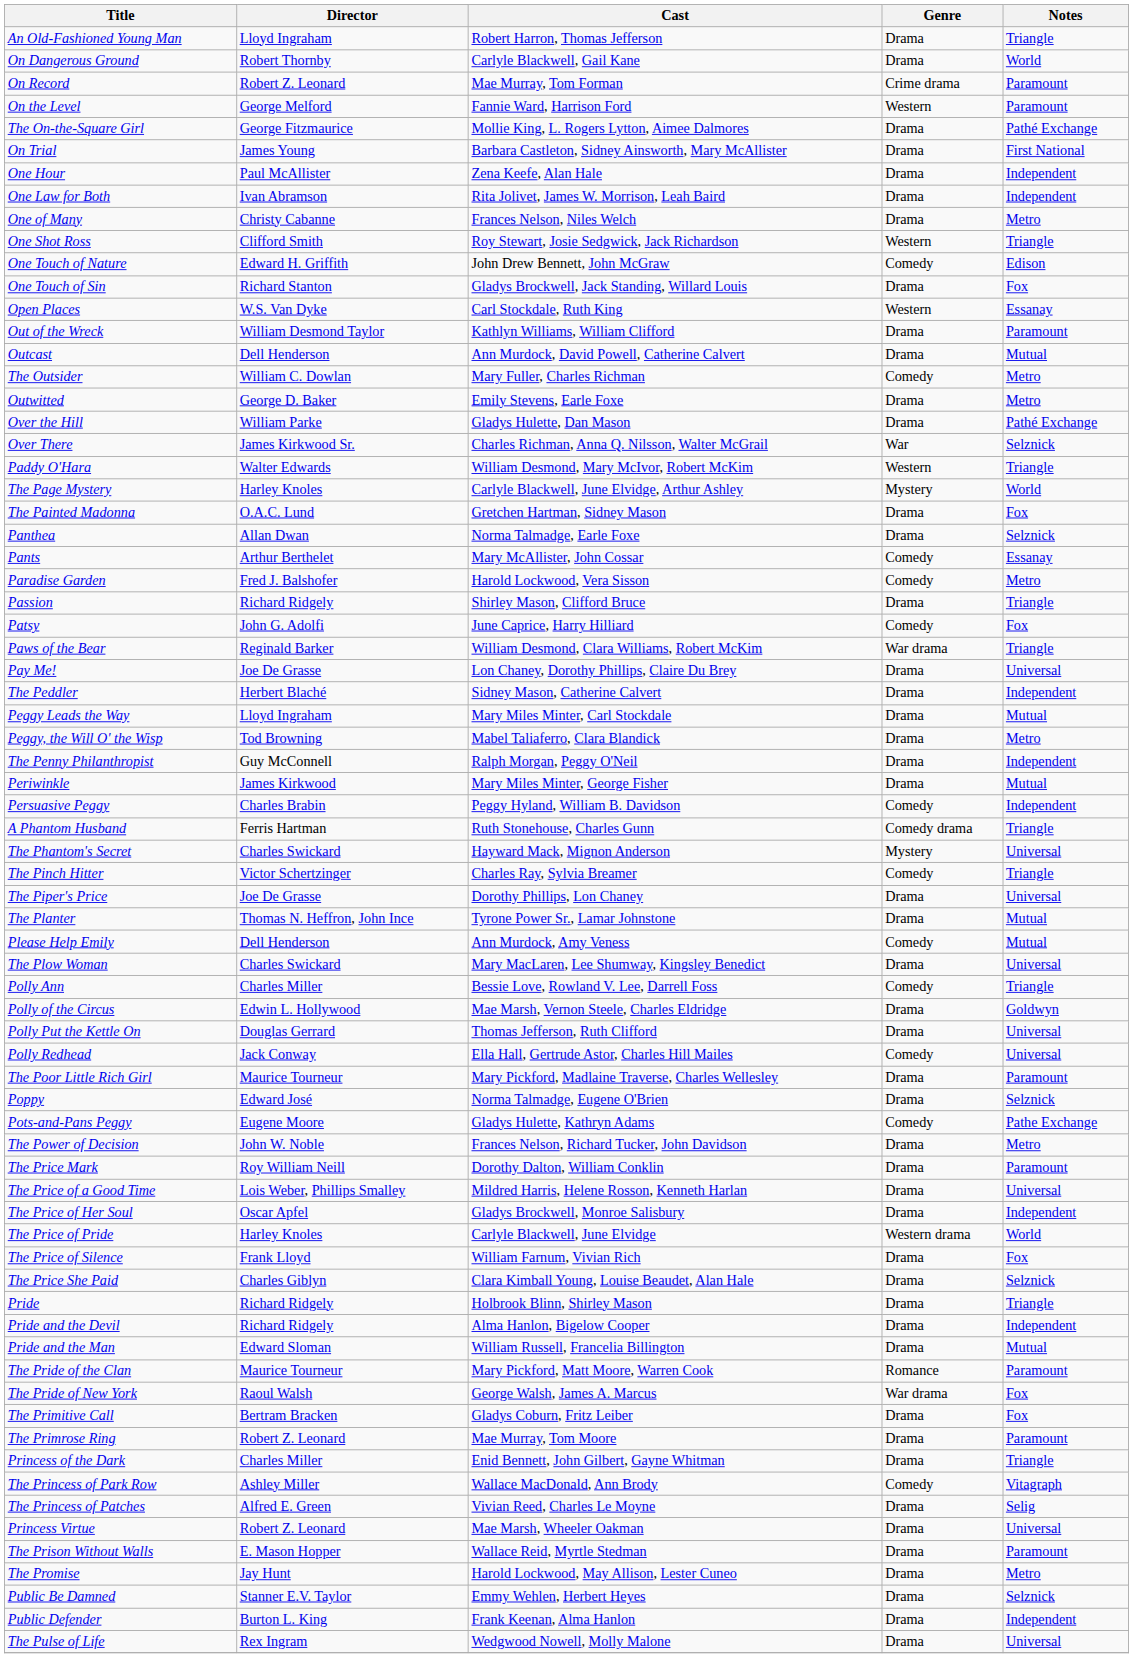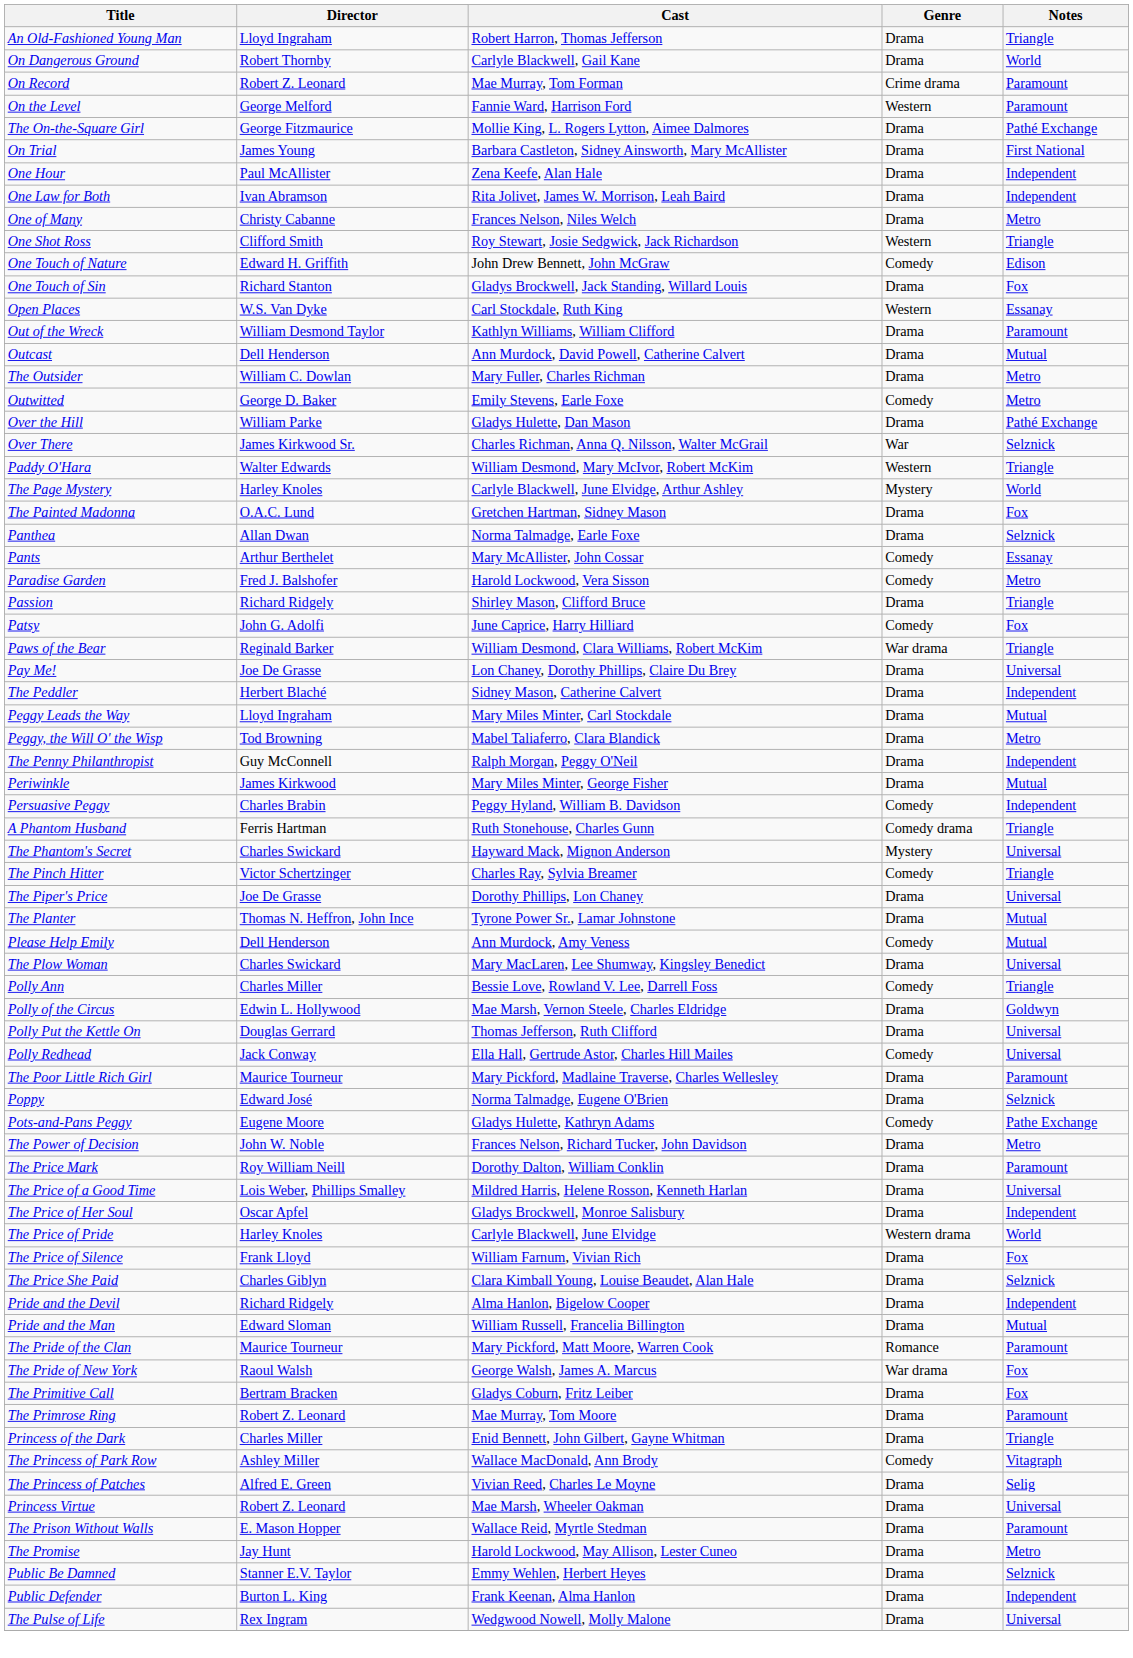 <table class="wikitable" width= "100%">
 <tr>
 <th>Title</th>
 <th>Director</th>
 <th>Cast</th>
 <th>Genre</th>
 <th>Notes</th>
 </tr>
 <tr>
 <td><em><a href='#'>An Old-Fashioned Young Man</a></em></td>
 <td><a href='#'>Lloyd Ingraham</a></td>
 <td><a href='#'>Robert Harron</a>, <a href='#'>Thomas Jefferson</a></td>
 <td>Drama</td>
 <td><a href='#'>Triangle</a></td>
 </tr>
 <tr>
 <td><em><a href='#'>On Dangerous Ground</a></em></td>
 <td><a href='#'>Robert Thornby</a></td>
 <td><a href='#'>Carlyle Blackwell</a>, <a href='#'>Gail Kane</a></td>
 <td>Drama</td>
 <td><a href='#'>World</a></td>
 </tr>
 <tr>
 <td><em><a href='#'>On Record</a></em></td>
 <td><a href='#'>Robert Z. Leonard</a></td>
 <td><a href='#'>Mae Murray</a>, <a href='#'>Tom Forman</a></td>
 <td>Crime drama</td>
 <td><a href='#'>Paramount</a></td>
 </tr>
 <tr>
 <td><em><a href='#'>On the Level</a></em></td>
 <td><a href='#'>George Melford</a></td>
 <td><a href='#'>Fannie Ward</a>, <a href='#'>Harrison Ford</a></td>
 <td>Western</td>
 <td><a href='#'>Paramount</a></td>
 </tr>
 <tr>
 <td><em><a href='#'>The On-the-Square Girl</a></em></td>
 <td><a href='#'>George Fitzmaurice</a></td>
 <td><a href='#'>Mollie King</a>, <a href='#'>L. Rogers Lytton</a>, <a href='#'>Aimee Dalmores</a></td>
 <td>Drama</td>
 <td><a href='#'>Pathé Exchange</a></td>
 </tr>
 <tr>
 <td><em><a href='#'>On Trial</a></em></td>
 <td><a href='#'>James Young</a></td>
 <td><a href='#'>Barbara Castleton</a>, <a href='#'>Sidney Ainsworth</a>, <a href='#'>Mary McAllister</a></td>
 <td>Drama</td>
 <td><a href='#'>First National</a></td>
 </tr>
 <tr>
 <td><em><a href='#'>One Hour</a></em></td>
 <td><a href='#'>Paul McAllister</a></td>
 <td><a href='#'>Zena Keefe</a>, <a href='#'>Alan Hale</a></td>
 <td>Drama</td>
 <td><a href='#'>Independent</a></td>
 </tr>
 <tr>
 <td><em><a href='#'>One Law for Both</a></em></td>
 <td><a href='#'>Ivan Abramson</a></td>
 <td><a href='#'>Rita Jolivet</a>, <a href='#'>James W. Morrison</a>, <a href='#'>Leah Baird</a></td>
 <td>Drama</td>
 <td><a href='#'>Independent</a></td>
 </tr>
 <tr>
 <td><em><a href='#'>One of Many</a></em></td>
 <td><a href='#'>Christy Cabanne</a></td>
 <td><a href='#'>Frances Nelson</a>, <a href='#'>Niles Welch</a></td>
 <td>Drama</td>
 <td><a href='#'>Metro</a></td>
 </tr>
 <tr>
 <td><em><a href='#'>One Shot Ross</a></em></td>
 <td><a href='#'>Clifford Smith</a></td>
 <td><a href='#'>Roy Stewart</a>, <a href='#'>Josie Sedgwick</a>, <a href='#'>Jack Richardson</a></td>
 <td>Western</td>
 <td><a href='#'>Triangle</a></td>
 </tr>
 <tr>
 <td><em><a href='#'>One Touch of Nature</a></em></td>
 <td><a href='#'>Edward H. Griffith</a></td>
 <td>John Drew Bennett, <a href='#'>John McGraw</a></td>
 <td>Comedy</td>
 <td><a href='#'>Edison</a></td>
 </tr>
 <tr>
 <td><em><a href='#'>One Touch of Sin</a></em></td>
 <td><a href='#'>Richard Stanton</a></td>
 <td><a href='#'>Gladys Brockwell</a>, <a href='#'>Jack Standing</a>, <a href='#'>Willard Louis</a></td>
 <td>Drama</td>
 <td><a href='#'>Fox</a></td>
 </tr>
 <tr>
 <td><em><a href='#'>Open Places</a></em></td>
 <td><a href='#'>W.S. Van Dyke</a></td>
 <td><a href='#'>Carl Stockdale</a>, <a href='#'>Ruth King</a></td>
 <td>Western</td>
 <td><a href='#'>Essanay</a></td>
 </tr>
 <tr>
 <td><em><a href='#'>Out of the Wreck</a></em></td>
 <td><a href='#'>William Desmond Taylor</a></td>
 <td><a href='#'>Kathlyn Williams</a>, <a href='#'>William Clifford</a></td>
 <td>Drama</td>
 <td><a href='#'>Paramount</a></td>
 </tr>
 <tr>
 <td><em><a href='#'>Outcast</a></em></td>
 <td><a href='#'>Dell Henderson</a></td>
 <td><a href='#'>Ann Murdock</a>, <a href='#'>David Powell</a>, <a href='#'>Catherine Calvert</a></td>
 <td>Drama</td>
 <td><a href='#'>Mutual</a></td>
 </tr>
 <tr>
 <td><em><a href='#'>The Outsider</a></em></td>
 <td><a href='#'>William C. Dowlan</a></td>
 <td><a href='#'>Mary Fuller</a>, <a href='#'>Charles Richman</a></td>
-<td>Comedy</td>
+<td>Drama</td>
 <td><a href='#'>Metro</a></td>
 </tr>
 <tr>
 <td><em><a href='#'>Outwitted</a></em></td>
 <td><a href='#'>George D. Baker</a></td>
 <td><a href='#'>Emily Stevens</a>, <a href='#'>Earle Foxe</a></td>
-<td>Drama</td>
+<td>Comedy</td>
 <td><a href='#'>Metro</a></td>
 </tr>
 <tr>
 <td><em><a href='#'>Over the Hill</a></em></td>
 <td><a href='#'>William Parke</a></td>
 <td><a href='#'>Gladys Hulette</a>, <a href='#'>Dan Mason</a></td>
 <td>Drama</td>
 <td><a href='#'>Pathé Exchange</a></td>
 </tr>
 <tr>
 <td><em><a href='#'>Over There</a></em></td>
 <td><a href='#'>James Kirkwood Sr.</a></td>
 <td><a href='#'>Charles Richman</a>, <a href='#'>Anna Q. Nilsson</a>, <a href='#'>Walter McGrail</a></td>
 <td>War</td>
 <td><a href='#'>Selznick</a></td>
 </tr>
 <tr>
 <td><em><a href='#'>Paddy O'Hara</a></em></td>
 <td><a href='#'>Walter Edwards</a></td>
 <td><a href='#'>William Desmond</a>, <a href='#'>Mary McIvor</a>, <a href='#'>Robert McKim</a></td>
 <td>Western</td>
 <td><a href='#'>Triangle</a></td>
 </tr>
 <tr>
 <td><em><a href='#'>The Page Mystery</a></em></td>
 <td><a href='#'>Harley Knoles</a></td>
 <td><a href='#'>Carlyle Blackwell</a>, <a href='#'>June Elvidge</a>, <a href='#'>Arthur Ashley</a></td>
 <td>Mystery</td>
 <td><a href='#'>World</a></td>
 </tr>
 <tr>
 <td><em><a href='#'>The Painted Madonna</a></em></td>
 <td><a href='#'>O.A.C. Lund</a></td>
 <td><a href='#'>Gretchen Hartman</a>, <a href='#'>Sidney Mason</a></td>
 <td>Drama</td>
 <td><a href='#'>Fox</a></td>
 </tr>
 <tr>
 <td><em><a href='#'>Panthea</a></em></td>
 <td><a href='#'>Allan Dwan</a></td>
 <td><a href='#'>Norma Talmadge</a>, <a href='#'>Earle Foxe</a></td>
 <td>Drama</td>
 <td><a href='#'>Selznick</a></td>
 </tr>
 <tr>
 <td><em><a href='#'>Pants</a></em></td>
 <td><a href='#'>Arthur Berthelet</a></td>
 <td><a href='#'>Mary McAllister</a>, <a href='#'>John Cossar</a></td>
 <td>Comedy</td>
 <td><a href='#'>Essanay</a></td>
 </tr>
 <tr>
 <td><em><a href='#'>Paradise Garden</a></em></td>
 <td><a href='#'>Fred J. Balshofer</a></td>
 <td><a href='#'>Harold Lockwood</a>, <a href='#'>Vera Sisson</a></td>
 <td>Comedy</td>
 <td><a href='#'>Metro</a></td>
 </tr>
 <tr>
 <td><em><a href='#'>Passion</a></em></td>
 <td><a href='#'>Richard Ridgely</a></td>
 <td><a href='#'>Shirley Mason</a>, <a href='#'>Clifford Bruce</a></td>
 <td>Drama</td>
 <td><a href='#'>Triangle</a></td>
 </tr>
 <tr>
 <td><em><a href='#'>Patsy</a></em></td>
 <td><a href='#'>John G. Adolfi</a></td>
 <td><a href='#'>June Caprice</a>, <a href='#'>Harry Hilliard</a></td>
 <td>Comedy</td>
 <td><a href='#'>Fox</a></td>
 </tr>
 <tr>
 <td><em><a href='#'>Paws of the Bear</a></em></td>
 <td><a href='#'>Reginald Barker</a></td>
 <td><a href='#'>William Desmond</a>, <a href='#'>Clara Williams</a>, <a href='#'>Robert McKim</a></td>
 <td>War drama</td>
 <td><a href='#'>Triangle</a></td>
 </tr>
 <tr>
 <td><em><a href='#'>Pay Me!</a></em></td>
 <td><a href='#'>Joe De Grasse</a></td>
 <td><a href='#'>Lon Chaney</a>, <a href='#'>Dorothy Phillips</a>, <a href='#'>Claire Du Brey</a></td>
 <td>Drama</td>
 <td><a href='#'>Universal</a></td>
 </tr>
 <tr>
 <td><em><a href='#'>The Peddler</a></em></td>
 <td><a href='#'>Herbert Blaché</a></td>
 <td><a href='#'>Sidney Mason</a>, <a href='#'>Catherine Calvert</a></td>
 <td>Drama</td>
 <td><a href='#'>Independent</a></td>
 </tr>
 <tr>
 <td><em><a href='#'>Peggy Leads the Way</a></em></td>
 <td><a href='#'>Lloyd Ingraham</a></td>
 <td><a href='#'>Mary Miles Minter</a>, <a href='#'>Carl Stockdale</a></td>
 <td>Drama</td>
 <td><a href='#'>Mutual</a></td>
 </tr>
 <tr>
 <td><em><a href='#'>Peggy, the Will O' the Wisp</a></em></td>
 <td><a href='#'>Tod Browning</a></td>
 <td><a href='#'>Mabel Taliaferro</a>, <a href='#'>Clara Blandick</a></td>
 <td>Drama</td>
 <td><a href='#'>Metro</a></td>
 </tr>
 <tr>
 <td><em><a href='#'>The Penny Philanthropist</a></em></td>
 <td>Guy McConnell</td>
 <td><a href='#'>Ralph Morgan</a>, <a href='#'>Peggy O'Neil</a></td>
 <td>Drama</td>
 <td><a href='#'>Independent</a></td>
 </tr>
 <tr>
 <td><em><a href='#'>Periwinkle</a></em></td>
 <td><a href='#'>James Kirkwood</a></td>
 <td><a href='#'>Mary Miles Minter</a>, <a href='#'>George Fisher</a></td>
 <td>Drama</td>
 <td><a href='#'>Mutual</a></td>
 </tr>
 <tr>
 <td><em><a href='#'>Persuasive Peggy</a></em></td>
 <td><a href='#'>Charles Brabin</a></td>
 <td><a href='#'>Peggy Hyland</a>, <a href='#'>William B. Davidson</a></td>
 <td>Comedy</td>
 <td><a href='#'>Independent</a></td>
 </tr>
 <tr>
 <td><em><a href='#'>A Phantom Husband</a></em></td>
 <td>Ferris Hartman</td>
 <td><a href='#'>Ruth Stonehouse</a>, <a href='#'>Charles Gunn</a></td>
 <td>Comedy drama</td>
 <td><a href='#'>Triangle</a></td>
 </tr>
 <tr>
 <td><em><a href='#'>The Phantom's Secret</a></em></td>
 <td><a href='#'>Charles Swickard</a></td>
 <td><a href='#'>Hayward Mack</a>, <a href='#'>Mignon Anderson</a></td>
 <td>Mystery</td>
 <td><a href='#'>Universal</a></td>
 </tr>
 <tr>
 <td><em><a href='#'>The Pinch Hitter</a></em></td>
 <td><a href='#'>Victor Schertzinger</a></td>
 <td><a href='#'>Charles Ray</a>, <a href='#'>Sylvia Breamer</a></td>
 <td>Comedy</td>
 <td><a href='#'>Triangle</a></td>
 </tr>
 <tr>
 <td><em><a href='#'>The Piper's Price</a></em></td>
 <td><a href='#'>Joe De Grasse</a></td>
 <td><a href='#'>Dorothy Phillips</a>, <a href='#'>Lon Chaney</a></td>
 <td>Drama</td>
 <td><a href='#'>Universal</a></td>
 </tr>
 <tr>
 <td><em><a href='#'>The Planter</a></em></td>
 <td><a href='#'>Thomas N. Heffron</a>, <a href='#'>John Ince</a></td>
 <td><a href='#'>Tyrone Power Sr.</a>, <a href='#'>Lamar Johnstone</a></td>
 <td>Drama</td>
 <td><a href='#'>Mutual</a></td>
 </tr>
 <tr>
 <td><em><a href='#'>Please Help Emily</a></em></td>
 <td><a href='#'>Dell Henderson</a></td>
 <td><a href='#'>Ann Murdock</a>, <a href='#'>Amy Veness</a></td>
 <td>Comedy</td>
 <td><a href='#'>Mutual</a></td>
 </tr>
 <tr>
 <td><em><a href='#'>The Plow Woman</a></em></td>
 <td><a href='#'>Charles Swickard</a></td>
 <td><a href='#'>Mary MacLaren</a>, <a href='#'>Lee Shumway</a>, <a href='#'>Kingsley Benedict</a></td>
 <td>Drama</td>
 <td><a href='#'>Universal</a></td>
 </tr>
 <tr>
 <td><em><a href='#'>Polly Ann</a></em></td>
 <td><a href='#'>Charles Miller</a></td>
 <td><a href='#'>Bessie Love</a>, <a href='#'>Rowland V. Lee</a>, <a href='#'>Darrell Foss</a></td>
 <td>Comedy</td>
 <td><a href='#'>Triangle</a></td>
 </tr>
 <tr>
 <td><em><a href='#'>Polly of the Circus</a></em></td>
 <td><a href='#'>Edwin L. Hollywood</a></td>
 <td><a href='#'>Mae Marsh</a>, <a href='#'>Vernon Steele</a>, <a href='#'>Charles Eldridge</a></td>
 <td>Drama</td>
 <td><a href='#'>Goldwyn</a></td>
 </tr>
 <tr>
 <td><em><a href='#'>Polly Put the Kettle On</a></em></td>
 <td><a href='#'>Douglas Gerrard</a></td>
 <td><a href='#'>Thomas Jefferson</a>, <a href='#'>Ruth Clifford</a></td>
 <td>Drama</td>
 <td><a href='#'>Universal</a></td>
 </tr>
 <tr>
 <td><em><a href='#'>Polly Redhead</a></em></td>
 <td><a href='#'>Jack Conway</a></td>
 <td><a href='#'>Ella Hall</a>, <a href='#'>Gertrude Astor</a>, <a href='#'>Charles Hill Mailes</a></td>
 <td>Comedy</td>
 <td><a href='#'>Universal</a></td>
 </tr>
 <tr>
 <td><em><a href='#'>The Poor Little Rich Girl</a></em></td>
 <td><a href='#'>Maurice Tourneur</a></td>
 <td><a href='#'>Mary Pickford</a>, <a href='#'>Madlaine Traverse</a>, <a href='#'>Charles Wellesley</a></td>
 <td>Drama</td>
 <td><a href='#'>Paramount</a></td>
 </tr>
 <tr>
 <td><em><a href='#'>Poppy</a></em></td>
 <td><a href='#'>Edward José</a></td>
 <td><a href='#'>Norma Talmadge</a>, <a href='#'>Eugene O'Brien</a></td>
 <td>Drama</td>
 <td><a href='#'>Selznick</a></td>
 </tr>
 <tr>
 <td><em><a href='#'>Pots-and-Pans Peggy</a></em></td>
 <td><a href='#'>Eugene Moore</a></td>
 <td><a href='#'>Gladys Hulette</a>, <a href='#'>Kathryn Adams</a></td>
 <td>Comedy</td>
 <td><a href='#'>Pathe Exchange</a></td>
 </tr>
 <tr>
 <td><em><a href='#'>The Power of Decision</a></em></td>
 <td><a href='#'>John W. Noble</a></td>
 <td><a href='#'>Frances Nelson</a>, <a href='#'>Richard Tucker</a>, <a href='#'>John Davidson</a></td>
 <td>Drama</td>
 <td><a href='#'>Metro</a></td>
 </tr>
 <tr>
 <td><em><a href='#'>The Price Mark</a></em></td>
 <td><a href='#'>Roy William Neill</a></td>
 <td><a href='#'>Dorothy Dalton</a>, <a href='#'>William Conklin</a></td>
 <td>Drama</td>
 <td><a href='#'>Paramount</a></td>
 </tr>
 <tr>
 <td><em><a href='#'>The Price of a Good Time</a></em></td>
 <td><a href='#'>Lois Weber</a>, <a href='#'>Phillips Smalley</a></td>
 <td><a href='#'>Mildred Harris</a>, <a href='#'>Helene Rosson</a>, <a href='#'>Kenneth Harlan</a></td>
 <td>Drama</td>
 <td><a href='#'>Universal</a></td>
 </tr>
 <tr>
 <td><em><a href='#'>The Price of Her Soul</a></em></td>
 <td><a href='#'>Oscar Apfel</a></td>
 <td><a href='#'>Gladys Brockwell</a>, <a href='#'>Monroe Salisbury</a></td>
 <td>Drama</td>
 <td><a href='#'>Independent</a></td>
 </tr>
 <tr>
 <td><em><a href='#'>The Price of Pride</a></em></td>
 <td><a href='#'>Harley Knoles</a></td>
 <td><a href='#'>Carlyle Blackwell</a>, <a href='#'>June Elvidge</a></td>
 <td>Western drama</td>
 <td><a href='#'>World</a></td>
 </tr>
 <tr>
 <td><em><a href='#'>The Price of Silence</a></em></td>
 <td><a href='#'>Frank Lloyd</a></td>
 <td><a href='#'>William Farnum</a>, <a href='#'>Vivian Rich</a></td>
 <td>Drama</td>
 <td><a href='#'>Fox</a></td>
 </tr>
 <tr>
 <td><em><a href='#'>The Price She Paid</a></em></td>
 <td><a href='#'>Charles Giblyn</a></td>
 <td><a href='#'>Clara Kimball Young</a>, <a href='#'>Louise Beaudet</a>, <a href='#'>Alan Hale</a></td>
 <td>Drama</td>
 <td><a href='#'>Selznick</a></td>
 </tr>
 <tr>
-<td><em><a href='#'>Pride</a></em></td>
-<td><a href='#'>Richard Ridgely</a></td>
-<td><a href='#'>Holbrook Blinn</a>, <a href='#'>Shirley Mason</a></td>
-<td>Drama</td>
-<td><a href='#'>Triangle</a></td>
-</tr>
-<tr>
 <td><em><a href='#'>Pride and the Devil</a></em></td>
 <td><a href='#'>Richard Ridgely</a></td>
 <td><a href='#'>Alma Hanlon</a>, <a href='#'>Bigelow Cooper</a></td>
 <td>Drama</td>
 <td><a href='#'>Independent</a></td>
 </tr>
 <tr>
 <td><em><a href='#'>Pride and the Man</a></em></td>
 <td><a href='#'>Edward Sloman</a></td>
 <td><a href='#'>William Russell</a>, <a href='#'>Francelia Billington</a></td>
 <td>Drama</td>
 <td><a href='#'>Mutual</a></td>
 </tr>
 <tr>
 <td><em><a href='#'>The Pride of the Clan</a></em></td>
 <td><a href='#'>Maurice Tourneur</a></td>
 <td><a href='#'>Mary Pickford</a>, <a href='#'>Matt Moore</a>, <a href='#'>Warren Cook</a></td>
 <td>Romance</td>
 <td><a href='#'>Paramount</a></td>
 </tr>
 <tr>
 <td><em><a href='#'>The Pride of New York</a></em></td>
 <td><a href='#'>Raoul Walsh</a></td>
 <td><a href='#'>George Walsh</a>, <a href='#'>James A. Marcus</a></td>
 <td>War drama</td>
 <td><a href='#'>Fox</a></td>
 </tr>
 <tr>
 <td><em><a href='#'>The Primitive Call</a></em></td>
 <td><a href='#'>Bertram Bracken</a></td>
 <td><a href='#'>Gladys Coburn</a>, <a href='#'>Fritz Leiber</a></td>
 <td>Drama</td>
 <td><a href='#'>Fox</a></td>
 </tr>
 <tr>
 <td><em><a href='#'>The Primrose Ring</a></em></td>
 <td><a href='#'>Robert Z. Leonard</a></td>
 <td><a href='#'>Mae Murray</a>, <a href='#'>Tom Moore</a></td>
 <td>Drama</td>
 <td><a href='#'>Paramount</a></td>
 </tr>
 <tr>
 <td><em><a href='#'>Princess of the Dark</a></em></td>
 <td><a href='#'>Charles Miller</a></td>
 <td><a href='#'>Enid Bennett</a>, <a href='#'>John Gilbert</a>, <a href='#'>Gayne Whitman</a></td>
 <td>Drama</td>
 <td><a href='#'>Triangle</a></td>
 </tr>
 <tr>
 <td><em><a href='#'>The Princess of Park Row</a></em></td>
 <td><a href='#'>Ashley Miller</a></td>
 <td><a href='#'>Wallace MacDonald</a>, <a href='#'>Ann Brody</a></td>
 <td>Comedy</td>
 <td><a href='#'>Vitagraph</a></td>
 </tr>
 <tr>
 <td><em><a href='#'>The Princess of Patches</a></em></td>
 <td><a href='#'>Alfred E. Green</a></td>
 <td><a href='#'>Vivian Reed</a>, <a href='#'>Charles Le Moyne</a></td>
 <td>Drama</td>
 <td><a href='#'>Selig</a></td>
 </tr>
 <tr>
 <td><em><a href='#'>Princess Virtue</a></em></td>
 <td><a href='#'>Robert Z. Leonard</a></td>
 <td><a href='#'>Mae Marsh</a>, <a href='#'>Wheeler Oakman</a></td>
 <td>Drama</td>
 <td><a href='#'>Universal</a></td>
 </tr>
 <tr>
 <td><em><a href='#'>The Prison Without Walls</a></em></td>
 <td><a href='#'>E. Mason Hopper</a></td>
 <td><a href='#'>Wallace Reid</a>, <a href='#'>Myrtle Stedman</a></td>
 <td>Drama</td>
 <td><a href='#'>Paramount</a></td>
 </tr>
 <tr>
 <td><em><a href='#'>The Promise</a></em></td>
 <td><a href='#'>Jay Hunt</a></td>
 <td><a href='#'>Harold Lockwood</a>, <a href='#'>May Allison</a>, <a href='#'>Lester Cuneo</a></td>
 <td>Drama</td>
 <td><a href='#'>Metro</a></td>
 </tr>
 <tr>
 <td><em><a href='#'>Public Be Damned</a></em></td>
 <td><a href='#'>Stanner E.V. Taylor</a></td>
 <td><a href='#'>Emmy Wehlen</a>, <a href='#'>Herbert Heyes</a></td>
 <td>Drama</td>
 <td><a href='#'>Selznick</a></td>
 </tr>
 <tr>
 <td><em><a href='#'>Public Defender</a></em></td>
 <td><a href='#'>Burton L. King</a></td>
 <td><a href='#'>Frank Keenan</a>, <a href='#'>Alma Hanlon</a></td>
 <td>Drama</td>
 <td><a href='#'>Independent</a></td>
 </tr>
 <tr>
 <td><em><a href='#'>The Pulse of Life</a></em></td>
 <td><a href='#'>Rex Ingram</a></td>
 <td><a href='#'>Wedgwood Nowell</a>, <a href='#'>Molly Malone</a></td>
 <td>Drama</td>
 <td><a href='#'>Universal</a></td>
 </tr>
 <tr>
 </tr>
 </table>
